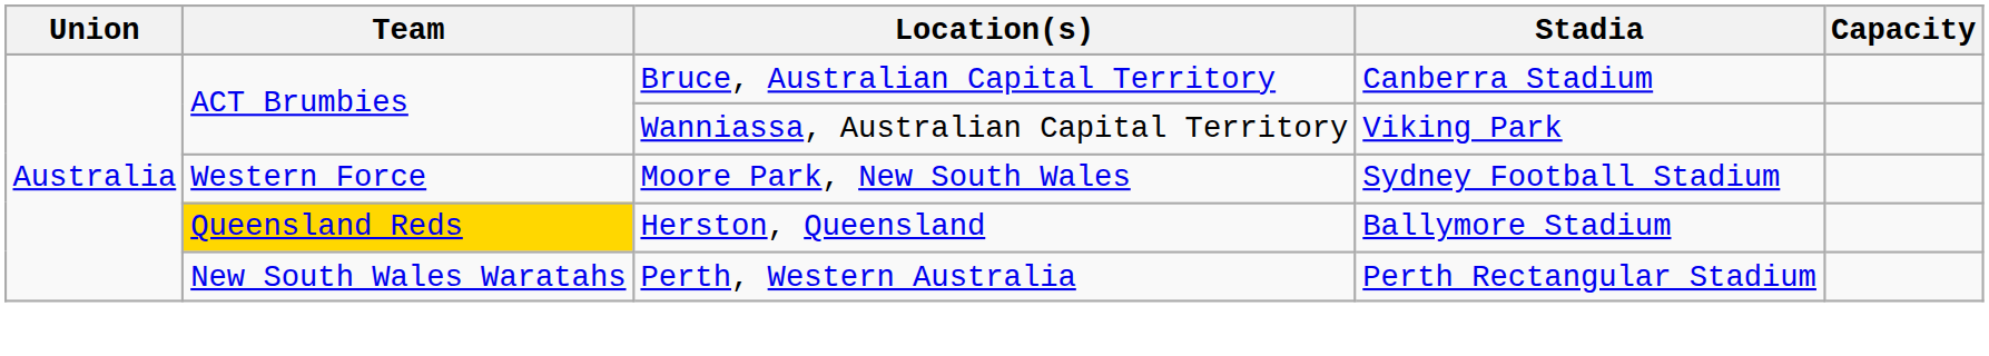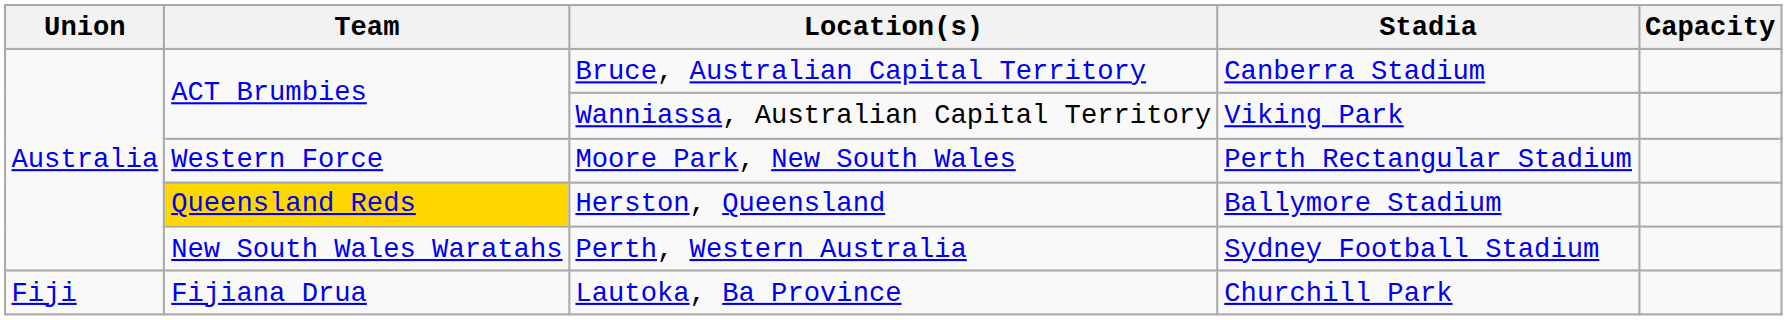 <table class="wikitable sortable">
 <tr>
 <th>Union</th>
 <th>Team</th>
 <th>Location(s)</th>
 <th>Stadia</th>
 <th>Capacity</th>
 </tr>
 <tr>
 <td rowspan=5> <a href='#'>Australia</a></td>
 <td rowspan=2><a href='#'>ACT Brumbies</a></td>
 <td><a href='#'>Bruce</a>, <a href='#'>Australian Capital Territory</a></td>
 <td><a href='#'>Canberra Stadium</a></td>
 <td style="text-align:center"></td>
 </tr>
 <tr>
 <td><a href='#'>Wanniassa</a>, Australian Capital Territory</td>
 <td><a href='#'>Viking Park</a></td>
 <td style="text-align:center"></td>
 </tr>
 <tr>
 <td><a href='#'>Western Force</a></td>
 <td><a href='#'>Moore Park</a>, <a href='#'>New South Wales</a></td>
-<td><a href='#'>Sydney Football Stadium</a></td>
+<td><a href='#'>Perth Rectangular Stadium</a></td>
 <td style="text-align:center"></td>
 </tr>
 <tr>
 <td style="background: gold;"><a href='#'>Queensland Reds</a></td>
 <td><a href='#'>Herston</a>, <a href='#'>Queensland</a></td>
 <td><a href='#'>Ballymore Stadium</a></td>
 <td style="text-align:center"></td>
 </tr>
 <tr>
 <td><a href='#'>New South Wales Waratahs</a></td>
 <td><a href='#'>Perth</a>, <a href='#'>Western Australia</a></td>
-<td><a href='#'>Perth Rectangular Stadium</a></td>
+<td><a href='#'>Sydney Football Stadium</a></td>
+<td style="text-align:center"></td>
+</tr>
+<tr>
+<td> <a href='#'>Fiji</a></td>
+<td><a href='#'>Fijiana Drua</a></td>
+<td><a href='#'>Lautoka</a>, <a href='#'>Ba Province</a></td>
+<td><a href='#'>Churchill Park</a></td>
 <td style="text-align:center"></td>
 </tr>
 </table>
